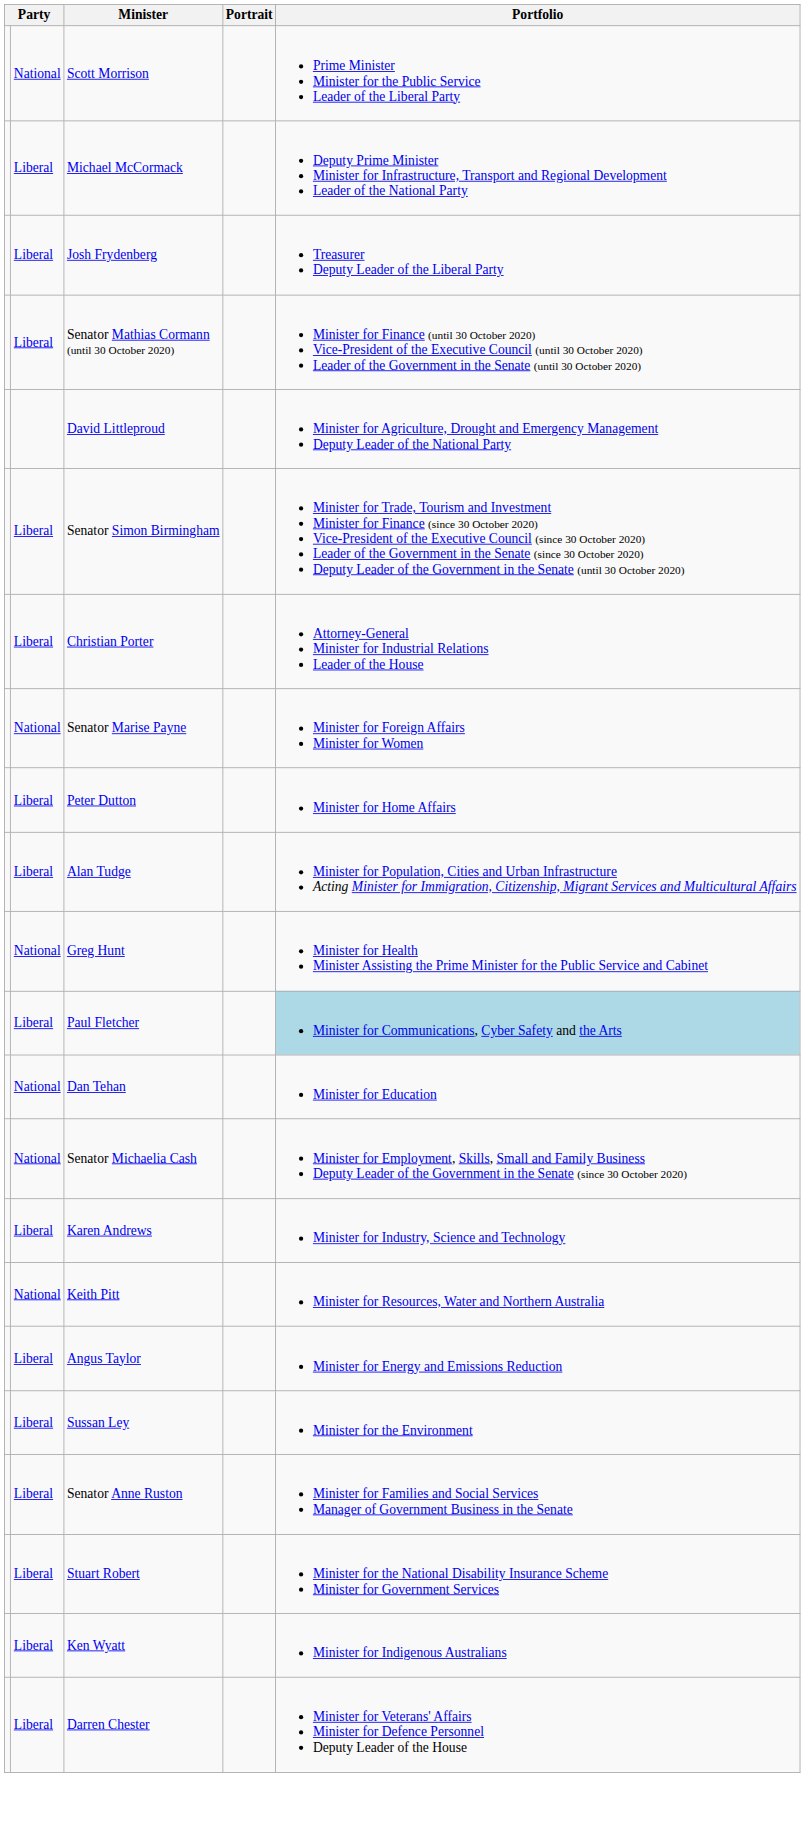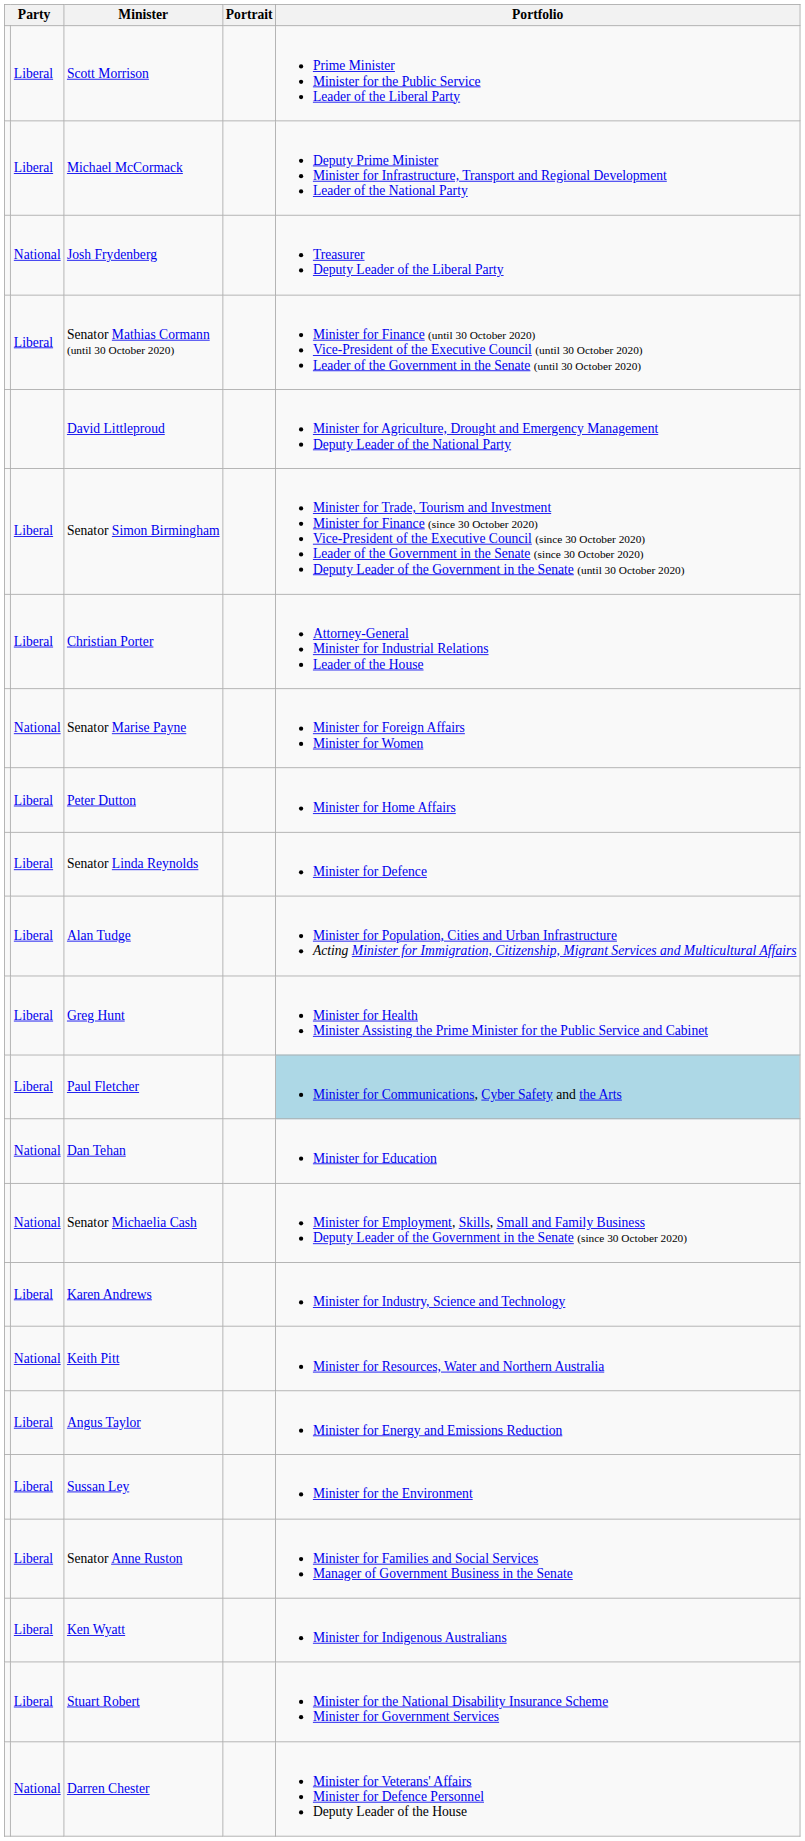 <table class="wikitable sortable">
 <tr>
 <th colspan="2">Party</th>
 <th>Minister</th>
 <th>Portrait</th>
 <th>Portfolio</th>
 </tr>
 <tr>
 <td></td>
-<td><a href='#'>National</a></td>
+<td><a href='#'>Liberal</a></td>
 <td><a href='#'>Scott Morrison</a> </td>
 <td></td>
 <td><br><ul><li><a href='#'>Prime Minister</a></li><li><a href='#'>Minister for the Public Service</a></li><li><a href='#'>Leader of the Liberal Party</a></li></ul></td>
 </tr>
 <tr>
 <td></td>
 <td><a href='#'>Liberal</a></td>
 <td><a href='#'>Michael McCormack</a> </td>
 <td></td>
 <td><br><ul><li><a href='#'>Deputy Prime Minister</a></li><li><a href='#'>Minister for Infrastructure, Transport and Regional Development</a></li><li><a href='#'>Leader of the National Party</a></li></ul></td>
 </tr>
 <tr>
 <td></td>
-<td><a href='#'>Liberal</a></td>
+<td><a href='#'>National</a></td>
 <td><a href='#'>Josh Frydenberg</a> </td>
 <td></td>
 <td><br><ul><li><a href='#'>Treasurer</a></li><li><a href='#'>Deputy Leader of the Liberal Party</a></li></ul></td>
 </tr>
 <tr>
 <td></td>
 <td><a href='#'>Liberal</a></td>
 <td>Senator <a href='#'>Mathias Cormann</a><br><small>(until 30 October 2020)</small></td>
 <td></td>
 <td><br><ul><li><a href='#'>Minister for Finance</a> <small>(until 30 October 2020)</small></li><li><a href='#'>Vice-President of the Executive Council</a> <small>(until 30 October 2020)</small></li><li><a href='#'>Leader of the Government in the Senate</a> <small>(until 30 October 2020)</small></li></ul></td>
 </tr>
 <tr>
 <td></td>
 <td></td>
 <td><a href='#'>David Littleproud</a> </td>
 <td></td>
 <td><br><ul><li><a href='#'>Minister for Agriculture, Drought and Emergency Management</a></li><li><a href='#'>Deputy Leader of the National Party</a></li></ul></td>
 </tr>
 <tr>
 <td></td>
 <td><a href='#'>Liberal</a></td>
 <td>Senator <a href='#'>Simon Birmingham</a></td>
 <td></td>
 <td><br><ul><li><a href='#'>Minister for Trade, Tourism and Investment</a></li><li><a href='#'>Minister for Finance</a> <small>(since 30 October 2020)</small></li><li><a href='#'>Vice-President of the Executive Council</a> <small>(since 30 October 2020)</small></li><li><a href='#'>Leader of the Government in the Senate</a> <small>(since 30 October 2020)</small></li><li><a href='#'>Deputy Leader of the Government in the Senate</a> <small>(until 30 October 2020)</small></li></ul></td>
 </tr>
 <tr>
 <td></td>
 <td><a href='#'>Liberal</a></td>
 <td><a href='#'>Christian Porter</a> </td>
 <td></td>
 <td><br><ul><li><a href='#'>Attorney-General</a></li><li><a href='#'>Minister for Industrial Relations</a></li><li><a href='#'>Leader of the House</a></li></ul></td>
 </tr>
 <tr>
 <td></td>
 <td><a href='#'>National</a></td>
 <td>Senator <a href='#'>Marise Payne</a></td>
 <td></td>
 <td><br><ul><li><a href='#'>Minister for Foreign Affairs</a></li><li><a href='#'>Minister for Women</a></li></ul></td>
 </tr>
 <tr>
 <td></td>
 <td><a href='#'>Liberal</a> </td>
 <td><a href='#'>Peter Dutton</a> </td>
 <td></td>
 <td><br><ul><li><a href='#'>Minister for Home Affairs</a></li></ul></td>
 </tr>
 <tr>
 <td></td>
 <td><a href='#'>Liberal</a></td>
+<td>Senator <a href='#'>Linda Reynolds</a> </td>
+<td></td>
+<td><br><ul><li><a href='#'>Minister for Defence</a></li></ul></td>
+</tr>
+<tr>
+<td></td>
+<td><a href='#'>Liberal</a></td>
 <td><a href='#'>Alan Tudge</a> </td>
 <td></td>
 <td><br><ul><li><a href='#'>Minister for Population, Cities and Urban Infrastructure</a></li><li><em>Acting <a href='#'>Minister for Immigration, Citizenship, Migrant Services and Multicultural Affairs</a></em></li></ul></td>
 </tr>
 <tr>
 <td></td>
-<td><a href='#'>National</a> </td>
+<td><a href='#'>Liberal</a></td>
 <td><a href='#'>Greg Hunt</a> </td>
 <td></td>
 <td><br><ul><li><a href='#'>Minister for Health</a></li><li><a href='#'>Minister Assisting the Prime Minister for the Public Service and Cabinet</a></li></ul></td>
 </tr>
 <tr>
 <td></td>
 <td><a href='#'>Liberal</a></td>
 <td><a href='#'>Paul Fletcher</a> </td>
 <td></td>
 <td style="background: lightblue;"><br><ul><li><a href='#'>Minister for Communications</a>, <a href='#'>Cyber Safety</a> and <a href='#'>the Arts</a></li></ul></td>
 </tr>
 <tr>
 <td></td>
 <td><a href='#'>National</a></td>
 <td><a href='#'>Dan Tehan</a> </td>
 <td></td>
 <td><br><ul><li><a href='#'>Minister for Education</a></li></ul></td>
 </tr>
 <tr>
 <td></td>
 <td><a href='#'>National</a></td>
 <td>Senator <a href='#'>Michaelia Cash</a></td>
 <td></td>
 <td><br><ul><li><a href='#'>Minister for Employment</a>, <a href='#'>Skills</a>, <a href='#'>Small and Family Business</a></li><li><a href='#'>Deputy Leader of the Government in the Senate</a> <small>(since 30 October 2020)</small></li></ul></td>
 </tr>
 <tr>
 <td></td>
 <td><a href='#'>Liberal</a> </td>
 <td><a href='#'>Karen Andrews</a> </td>
 <td></td>
 <td><br><ul><li><a href='#'>Minister for Industry, Science and Technology</a></li></ul></td>
 </tr>
 <tr>
 <td></td>
 <td><a href='#'>National</a> </td>
 <td><a href='#'>Keith Pitt</a> </td>
 <td></td>
 <td><br><ul><li><a href='#'>Minister for Resources, Water and Northern Australia</a></li></ul></td>
 </tr>
 <tr>
 <td></td>
 <td><a href='#'>Liberal</a></td>
 <td><a href='#'>Angus Taylor</a> </td>
 <td></td>
 <td><br><ul><li><a href='#'>Minister for Energy and Emissions Reduction</a></li></ul></td>
 </tr>
 <tr>
 <td></td>
 <td><a href='#'>Liberal</a></td>
 <td><a href='#'>Sussan Ley</a> </td>
 <td></td>
 <td><br><ul><li><a href='#'>Minister for the Environment</a></li></ul></td>
 </tr>
 <tr>
 <td></td>
 <td><a href='#'>Liberal</a></td>
 <td>Senator <a href='#'>Anne Ruston</a></td>
 <td></td>
 <td><br><ul><li><a href='#'>Minister for Families and Social Services</a></li><li><a href='#'>Manager of Government Business in the Senate</a></li></ul></td>
 </tr>
 <tr>
 <td></td>
+<td><a href='#'>Liberal</a></td>
+<td><a href='#'>Ken Wyatt</a> </td>
+<td></td>
+<td><br><ul><li><a href='#'>Minister for Indigenous Australians</a></li></ul></td>
+</tr>
+<tr>
+<td></td>
 <td><a href='#'>Liberal</a> </td>
 <td><a href='#'>Stuart Robert</a> </td>
 <td></td>
 <td><br><ul><li><a href='#'>Minister for the National Disability Insurance Scheme</a></li><li><a href='#'>Minister for Government Services</a></li></ul></td>
 </tr>
 <tr>
 <td></td>
-<td><a href='#'>Liberal</a></td>
-<td><a href='#'>Ken Wyatt</a> </td>
-<td></td>
-<td><br><ul><li><a href='#'>Minister for Indigenous Australians</a></li></ul></td>
-</tr>
-<tr>
-<td></td>
-<td><a href='#'>Liberal</a></td>
+<td><a href='#'>National</a></td>
 <td><a href='#'>Darren Chester</a> </td>
 <td></td>
 <td><br><ul><li><a href='#'>Minister for Veterans' Affairs</a></li><li><a href='#'>Minister for Defence Personnel</a></li><li>Deputy Leader of the House</li></ul></td>
 </tr>
 </table>
